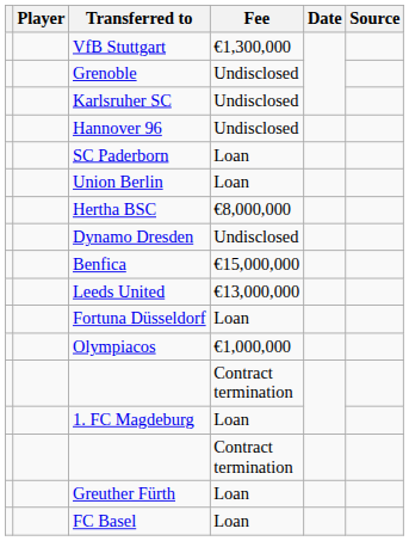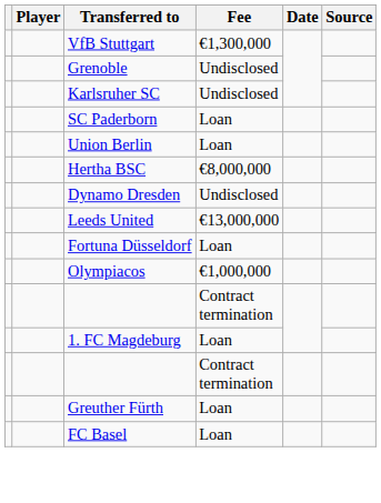 <table class="wikitable plainrowheaders sortable">
 <tr>
 <th></th>
 <th scope=col><strong>Player</strong></th>
 <th><strong>Transferred to</strong></th>
 <th scope=col; style="width: 65px;"><strong>Fee</strong></th>
 <th scope=col><strong>Date</strong></th>
 <th scope=col><strong>Source</strong></th>
 </tr>
 <tr>
 <td align=center></td>
 <td></td>
 <td> <a href='#'>VfB Stuttgart</a></td>
 <td>€1,300,000</td>
 <td rowspan=3></td>
 <td></td>
 </tr>
 <tr>
 <td align=center></td>
 <td></td>
 <td> <a href='#'>Grenoble</a></td>
 <td>Undisclosed</td>
 <td></td>
 </tr>
 <tr>
 <td align=center></td>
 <td></td>
 <td> <a href='#'>Karlsruher SC</a></td>
 <td>Undisclosed</td>
 <td></td>
 </tr>
 <tr>
 <td align=center></td>
 <td></td>
-<td> <a href='#'>Hannover 96</a></td>
-<td>Undisclosed</td>
-<td></td>
-<td></td>
-</tr>
-<tr>
-<td align=center></td>
-<td></td>
 <td> <a href='#'>SC Paderborn</a></td>
 <td>Loan</td>
 <td></td>
 <td></td>
 </tr>
 <tr>
 <td align=center></td>
 <td></td>
 <td> <a href='#'>Union Berlin</a></td>
 <td>Loan</td>
 <td></td>
 <td></td>
 </tr>
 <tr>
 <td align=center></td>
 <td></td>
 <td> <a href='#'>Hertha BSC</a></td>
 <td>€8,000,000</td>
 <td></td>
 <td></td>
 </tr>
 <tr>
 <td align=center></td>
 <td></td>
 <td> <a href='#'>Dynamo Dresden</a></td>
 <td>Undisclosed</td>
-<td></td>
-<td></td>
-</tr>
-<tr>
-<td align=center></td>
-<td></td>
-<td> <a href='#'>Benfica</a></td>
-<td>€15,000,000</td>
 <td></td>
 <td></td>
 </tr>
 <tr>
 <td align=center></td>
 <td></td>
 <td> <a href='#'>Leeds United</a></td>
 <td>€13,000,000</td>
 <td></td>
 <td></td>
 </tr>
 <tr>
 <td align=center></td>
 <td></td>
 <td> <a href='#'>Fortuna Düsseldorf</a></td>
 <td>Loan</td>
 <td></td>
 <td></td>
 </tr>
 <tr>
 <td align=center></td>
 <td></td>
 <td> <a href='#'>Olympiacos</a></td>
 <td>€1,000,000</td>
 <td></td>
 <td></td>
 </tr>
 <tr>
 <td align=center></td>
 <td></td>
 <td></td>
 <td>Contract termination</td>
 <td rowspan=2></td>
 <td></td>
 </tr>
 <tr>
 <td align=center></td>
 <td></td>
 <td> <a href='#'>1. FC Magdeburg</a></td>
 <td>Loan</td>
 <td></td>
 </tr>
 <tr>
 <td align=center></td>
 <td></td>
 <td></td>
 <td>Contract termination</td>
 <td></td>
 <td></td>
 </tr>
 <tr>
 <td align=center></td>
 <td></td>
 <td> <a href='#'>Greuther Fürth</a></td>
 <td>Loan</td>
 <td></td>
 <td></td>
 </tr>
 <tr>
 <td align=center></td>
 <td></td>
 <td> <a href='#'>FC Basel</a></td>
 <td>Loan</td>
 <td></td>
 <td></td>
 </tr>
 </table>
